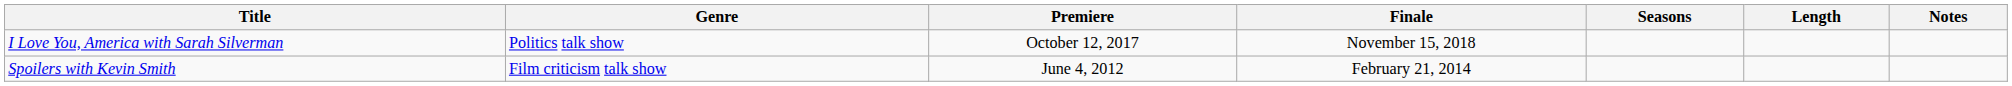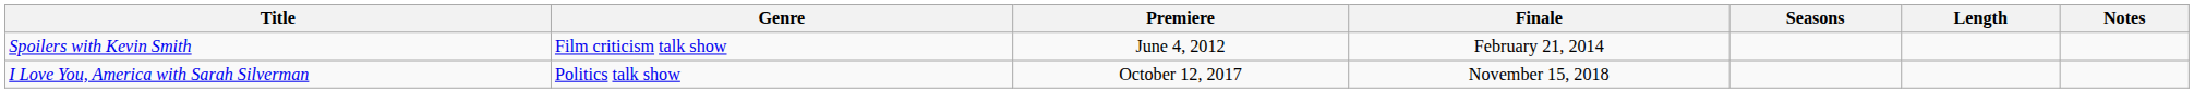 <table class="wikitable sortable" style="width:100%;">
 <tr>
 <th scope="col" style="width:25%;">Title</th>
 <th>Genre</th>
 <th>Premiere</th>
 <th>Finale</th>
 <th>Seasons</th>
 <th>Length</th>
 <th>Notes</th>
 </tr>
 <tr>
+<td><em><a href='#'>Spoilers with Kevin Smith</a></em></td>
+<td><a href='#'>Film criticism</a> <a href='#'>talk show</a></td>
+<td style="text-align:center">June 4, 2012</td>
+<td style="text-align:center">February 21, 2014</td>
+<td></td>
+<td></td>
+<td></td>
+</tr>
+<tr>
 <td><em><a href='#'>I Love You, America with Sarah Silverman</a></em></td>
 <td><a href='#'>Politics</a> <a href='#'>talk show</a></td>
 <td style="text-align:center">October 12, 2017</td>
 <td style="text-align:center">November 15, 2018</td>
 <td></td>
 <td></td>
 <td></td>
 </tr>
-<tr>
-<td><em><a href='#'>Spoilers with Kevin Smith</a></em></td>
-<td><a href='#'>Film criticism</a> <a href='#'>talk show</a></td>
-<td style="text-align:center">June 4, 2012</td>
-<td style="text-align:center">February 21, 2014</td>
-<td></td>
-<td></td>
-<td></td>
-</tr>
 </table>
